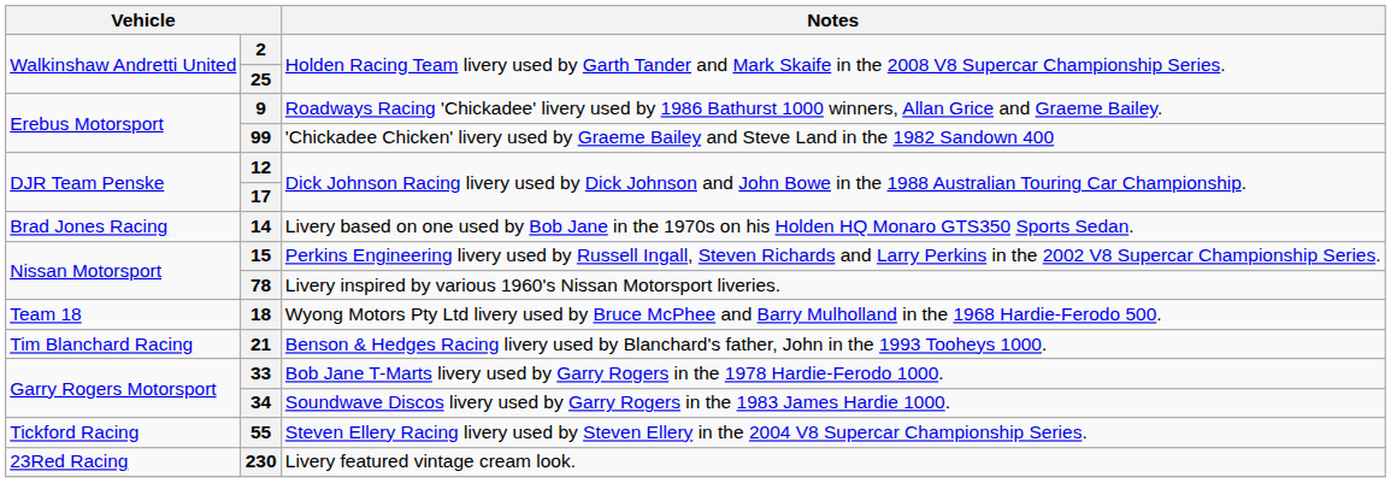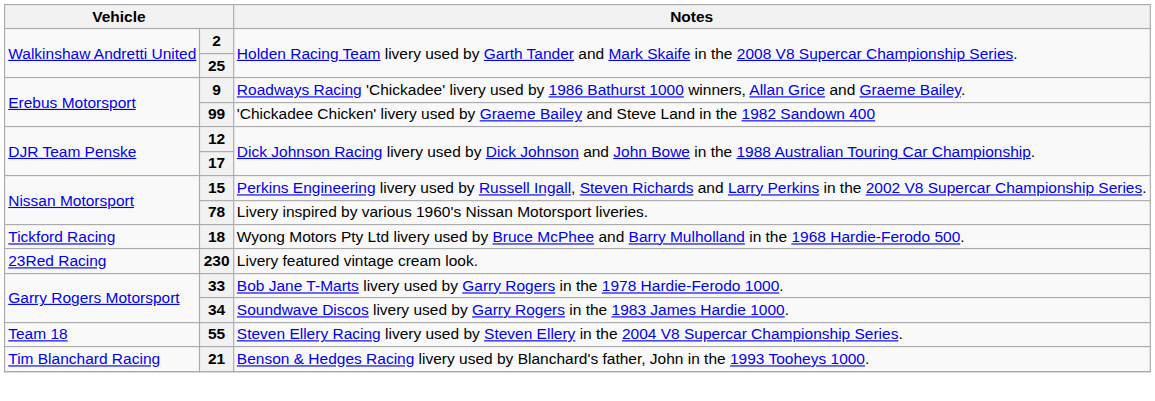 <table class="wikitable" style="font-size: 85%;">
 <tr>
 <th colspan="2">Vehicle</th>
 <th>Notes</th>
 </tr>
 <tr>
 <td rowspan="2"><a href='#'>Walkinshaw Andretti United</a></td>
 <th>2</th>
 <td rowspan="2"><a href='#'>Holden Racing Team</a> livery used by <a href='#'>Garth Tander</a> and <a href='#'>Mark Skaife</a> in the <a href='#'>2008 V8 Supercar Championship Series</a>.</td>
 </tr>
 <tr>
 <th>25</th>
 </tr>
 <tr>
 <td rowspan="2"><a href='#'>Erebus Motorsport</a></td>
 <th>9</th>
 <td><a href='#'>Roadways Racing</a> 'Chickadee' livery used by <a href='#'>1986 Bathurst 1000</a> winners, <a href='#'>Allan Grice</a> and <a href='#'>Graeme Bailey</a>.</td>
 </tr>
 <tr>
 <th>99</th>
 <td>'Chickadee Chicken' livery used by <a href='#'>Graeme Bailey</a> and Steve Land in the <a href='#'>1982 Sandown 400</a></td>
 </tr>
 <tr>
 <td rowspan="2"><a href='#'>DJR Team Penske</a></td>
 <th>12</th>
 <td rowspan="2"><a href='#'>Dick Johnson Racing</a> livery used by <a href='#'>Dick Johnson</a> and <a href='#'>John Bowe</a> in the <a href='#'>1988 Australian Touring Car Championship</a>.</td>
 </tr>
 <tr>
 <th>17</th>
 </tr>
 <tr>
-<td><a href='#'>Brad Jones Racing</a></td>
-<th>14</th>
-<td>Livery based on one used by <a href='#'>Bob Jane</a> in the 1970s on his <a href='#'>Holden HQ Monaro GTS350</a> <a href='#'>Sports Sedan</a>.</td>
-</tr>
-<tr>
 <td rowspan="2"><a href='#'>Nissan Motorsport</a></td>
 <th>15</th>
 <td><a href='#'>Perkins Engineering</a> livery used by <a href='#'>Russell Ingall</a>, <a href='#'>Steven Richards</a> and <a href='#'>Larry Perkins</a> in the <a href='#'>2002 V8 Supercar Championship Series</a>.</td>
 </tr>
 <tr>
 <th>78</th>
 <td>Livery inspired by various 1960's Nissan Motorsport liveries.</td>
 </tr>
 <tr>
-<td><a href='#'>Team 18</a></td>
+<td><a href='#'>Tickford Racing</a></td>
 <th>18</th>
 <td>Wyong Motors Pty Ltd livery used by <a href='#'>Bruce McPhee</a> and <a href='#'>Barry Mulholland</a> in the <a href='#'>1968 Hardie-Ferodo 500</a>.</td>
 </tr>
 <tr>
-<td><a href='#'>Tim Blanchard Racing</a></td>
-<th>21</th>
-<td><a href='#'>Benson & Hedges Racing</a> livery used by Blanchard's father, John in the <a href='#'>1993 Tooheys 1000</a>.</td>
+<td><a href='#'>23Red Racing</a></td>
+<th>230</th>
+<td>Livery featured vintage cream look.</td>
 </tr>
 <tr>
 <td rowspan="2"><a href='#'>Garry Rogers Motorsport</a></td>
 <th>33</th>
 <td><a href='#'>Bob Jane T-Marts</a> livery used by <a href='#'>Garry Rogers</a> in the <a href='#'>1978 Hardie-Ferodo 1000</a>.</td>
 </tr>
 <tr>
 <th>34</th>
 <td><a href='#'>Soundwave Discos</a> livery used by <a href='#'>Garry Rogers</a> in the <a href='#'>1983 James Hardie 1000</a>.</td>
 </tr>
 <tr>
-<td><a href='#'>Tickford Racing</a></td>
+<td><a href='#'>Team 18</a></td>
 <th>55</th>
 <td><a href='#'>Steven Ellery Racing</a> livery used by <a href='#'>Steven Ellery</a> in the <a href='#'>2004 V8 Supercar Championship Series</a>.</td>
 </tr>
 <tr>
-<td><a href='#'>23Red Racing</a></td>
-<th>230</th>
-<td>Livery featured vintage cream look.</td>
+<td><a href='#'>Tim Blanchard Racing</a></td>
+<th>21</th>
+<td><a href='#'>Benson & Hedges Racing</a> livery used by Blanchard's father, John in the <a href='#'>1993 Tooheys 1000</a>.</td>
 </tr>
 <tr>
 </tr>
 </table>
